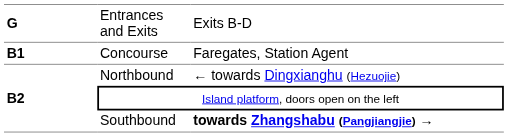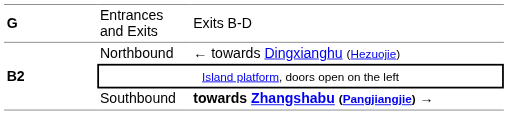 <table cellspacing=0 cellpadding=3>
 <tr>
 <td style="border-top:solid 1px gray;border-bottom:solid 1px gray;" width=100><strong>G</strong></td>
 <td style="border-top:solid 1px gray;border-bottom:solid 1px gray;" width=100>Entrances and Exits</td>
 <td style="border-top:solid 1px gray;border-bottom:solid 1px gray;" width=350>Exits B-D</td>
-</tr>
-<tr>
-<td style="border-bottom:solid 1px gray;"><strong>B1</strong></td>
-<td style="border-bottom:solid 1px gray;">Concourse</td>
-<td style="border-bottom:solid 1px gray;">Faregates, Station Agent</td>
 </tr>
 <tr>
 <td style="border-bottom:solid 1px gray;" rowspan=3><strong>B2</strong></td>
 <td>Northbound</td>
 <td>←  towards <a href='#'>Dingxianghu</a> <small>(<a href='#'>Hezuojie</a>)</small></td>
 </tr>
 <tr>
 <td style="border-right:solid 2px black;border-left:solid 2px black;border-top:solid 2px black;border-bottom:solid 2px black;text-align:center;" colspan=2><small><a href='#'>Island platform</a>, doors open on the left</small></td>
 </tr>
 <tr>
 <td style="border-bottom:solid 1px gray;">Southbound</td>
 <td style="border-bottom:solid 1px gray;"><strong>  towards <a href='#'>Zhangshabu</a> <small>(<a href='#'>Pangjiangjie</a>)</small> →</strong></td>
 </tr>
 </table>
